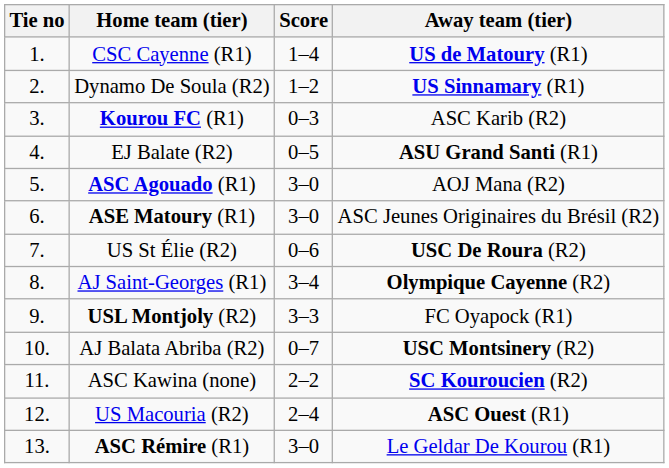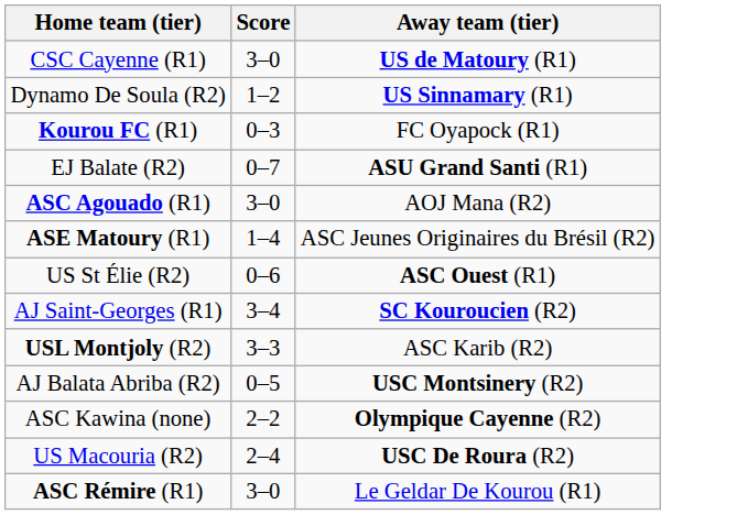 <table class="wikitable" style="text-align: center">
 <tr>
-<th>Tie no</th>
 <th>Home team (tier)</th>
 <th>Score</th>
 <th>Away team (tier)</th>
 </tr>
 <tr>
-<td>1.</td>
 <td> <a href='#'>CSC Cayenne</a> (R1)</td>
-<td>1–4</td>
+<td>3–0 </td>
 <td><strong><a href='#'>US de Matoury</a></strong> (R1) </td>
 </tr>
 <tr>
-<td>2.</td>
 <td> Dynamo De Soula (R2)</td>
 <td>1–2</td>
 <td><strong><a href='#'>US Sinnamary</a></strong> (R1) </td>
 </tr>
 <tr>
-<td>3.</td>
 <td> <strong><a href='#'>Kourou FC</a></strong> (R1)</td>
 <td>0–3 </td>
-<td>ASC Karib (R2) </td>
+<td>FC Oyapock (R1) </td>
 </tr>
 <tr>
-<td>4.</td>
 <td> EJ Balate (R2)</td>
-<td>0–5</td>
+<td>0–7</td>
 <td><strong>ASU Grand Santi</strong> (R1) </td>
 </tr>
 <tr>
-<td>5.</td>
 <td> <strong><a href='#'>ASC Agouado</a></strong> (R1)</td>
 <td>3–0 </td>
 <td>AOJ Mana (R2) </td>
 </tr>
 <tr>
-<td>6.</td>
 <td> <strong>ASE Matoury</strong> (R1)</td>
-<td>3–0 </td>
+<td>1–4</td>
 <td>ASC Jeunes Originaires du Brésil (R2) </td>
 </tr>
 <tr>
-<td>7.</td>
 <td> US St Élie (R2)</td>
 <td>0–6</td>
+<td><strong>ASC Ouest</strong> (R1) </td>
+</tr>
+<tr>
+<td> <a href='#'>AJ Saint-Georges</a> (R1)</td>
+<td>3–4</td>
+<td><strong><a href='#'>SC Kouroucien</a></strong> (R2) </td>
+</tr>
+<tr>
+<td> <strong>USL Montjoly</strong> (R2)</td>
+<td>3–3 </td>
+<td>ASC Karib (R2) </td>
+</tr>
+<tr>
+<td>  AJ Balata Abriba (R2)</td>
+<td>0–5</td>
+<td><strong>USC Montsinery</strong> (R2) </td>
+</tr>
+<tr>
+<td> ASC Kawina (none)</td>
+<td>2–2 </td>
+<td><strong>Olympique Cayenne</strong> (R2) </td>
+</tr>
+<tr>
+<td> <a href='#'>US Macouria</a> (R2)</td>
+<td>2–4</td>
 <td><strong>USC De Roura</strong> (R2) </td>
 </tr>
 <tr>
-<td>8.</td>
-<td> <a href='#'>AJ Saint-Georges</a> (R1)</td>
-<td>3–4</td>
-<td><strong>Olympique Cayenne</strong> (R2) </td>
-</tr>
-<tr>
-<td>9.</td>
-<td> <strong>USL Montjoly</strong> (R2)</td>
-<td>3–3 </td>
-<td>FC Oyapock (R1) </td>
-</tr>
-<tr>
-<td>10.</td>
-<td>  AJ Balata Abriba (R2)</td>
-<td>0–7</td>
-<td><strong>USC Montsinery</strong> (R2) </td>
-</tr>
-<tr>
-<td>11.</td>
-<td> ASC Kawina (none)</td>
-<td>2–2 </td>
-<td><strong><a href='#'>SC Kouroucien</a></strong> (R2) </td>
-</tr>
-<tr>
-<td>12.</td>
-<td> <a href='#'>US Macouria</a> (R2)</td>
-<td>2–4</td>
-<td><strong>ASC Ouest</strong> (R1) </td>
-</tr>
-<tr>
-<td>13.</td>
 <td> <strong>ASC Rémire</strong> (R1)</td>
 <td>3–0</td>
 <td><a href='#'>Le Geldar De Kourou</a> (R1) </td>
 </tr>
 </table>
